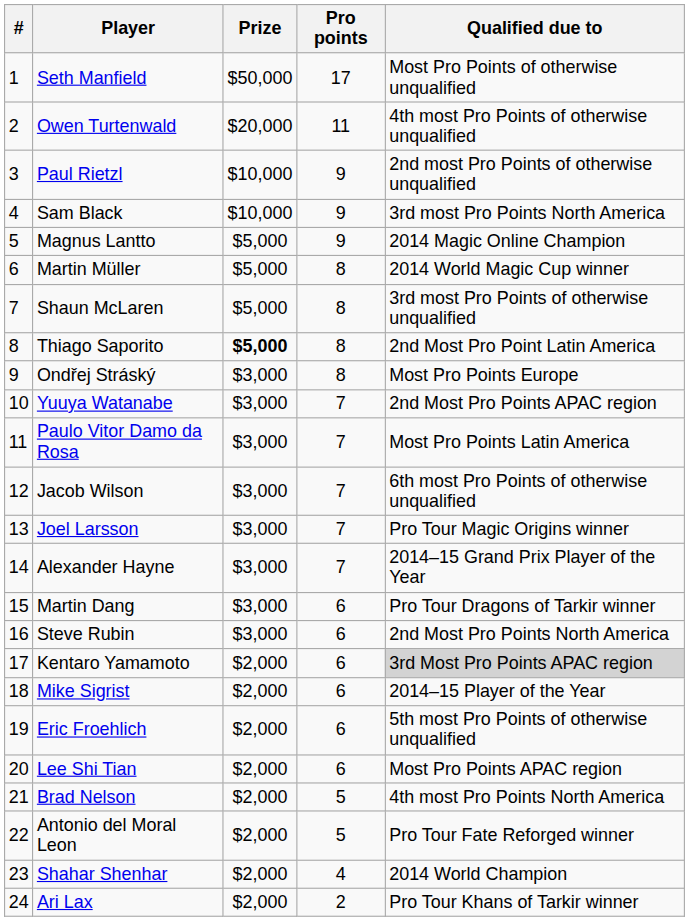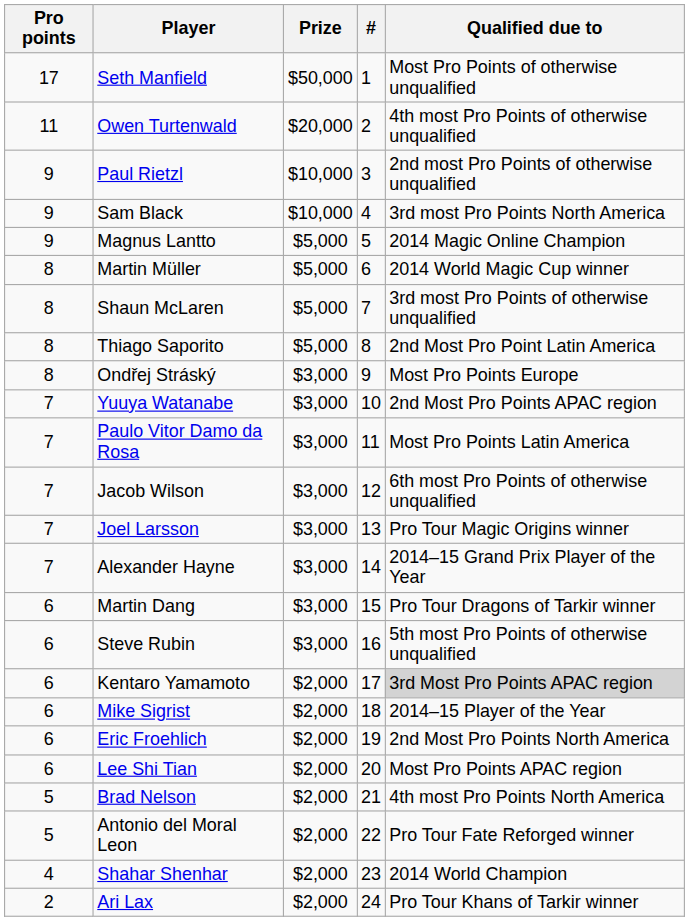 <table class="wikitable">
 <tr>
-<th>#</th>
+<th>Pro points</th>
 <th>Player</th>
 <th>Prize</th>
-<th>Pro points</th>
+<th>#</th>
 <th>Qualified due to</th>
 </tr>
 <tr>
-<td>1</td>
+<td align=center>17</td>
 <td> <a href='#'>Seth Manfield</a></td>
 <td align=center>$50,000</td>
-<td align=center>17</td>
+<td>1</td>
 <td>Most Pro Points of otherwise unqualified</td>
 </tr>
 <tr>
-<td>2</td>
+<td align=center>11</td>
 <td> <a href='#'>Owen Turtenwald</a></td>
 <td align=center>$20,000</td>
-<td align=center>11</td>
+<td>2</td>
 <td>4th most Pro Points of otherwise unqualified</td>
 </tr>
 <tr>
-<td>3</td>
+<td align=center>9</td>
 <td> <a href='#'>Paul Rietzl</a></td>
 <td align=center>$10,000</td>
-<td align=center>9</td>
+<td>3</td>
 <td>2nd most Pro Points of otherwise unqualified</td>
 </tr>
 <tr>
-<td>4</td>
+<td align=center>9</td>
 <td> Sam Black</td>
 <td align=center>$10,000</td>
-<td align=center>9</td>
+<td>4</td>
 <td>3rd most Pro Points North America</td>
 </tr>
 <tr>
-<td>5</td>
+<td align=center>9</td>
 <td> Magnus Lantto</td>
 <td align=center>$5,000</td>
-<td align=center>9</td>
+<td>5</td>
 <td>2014 Magic Online Champion</td>
 </tr>
 <tr>
-<td>6</td>
+<td align=center>8</td>
 <td> Martin Müller</td>
 <td align=center>$5,000</td>
-<td align=center>8</td>
+<td>6</td>
 <td>2014 World Magic Cup winner</td>
 </tr>
 <tr>
-<td>7</td>
+<td align=center>8</td>
 <td> Shaun McLaren</td>
 <td align=center>$5,000</td>
-<td align=center>8</td>
+<td>7</td>
 <td>3rd most Pro Points of otherwise unqualified</td>
 </tr>
 <tr>
+<td align=center>8</td>
+<td> Thiago Saporito</td>
+<td align=center>$5,000</td>
 <td>8</td>
-<td> Thiago Saporito</td>
-<td align=center><strong>$5,000</strong></td>
-<td align=center>8</td>
 <td>2nd Most Pro Point Latin America</td>
 </tr>
 <tr>
-<td>9</td>
+<td align=center>8</td>
 <td> Ondřej Stráský</td>
 <td align=center>$3,000</td>
-<td align=center>8</td>
+<td>9</td>
 <td>Most Pro Points Europe</td>
 </tr>
 <tr>
-<td>10</td>
+<td align=center>7</td>
 <td> <a href='#'>Yuuya Watanabe</a></td>
 <td align=center>$3,000</td>
-<td align=center>7</td>
+<td>10</td>
 <td>2nd Most Pro Points APAC region</td>
 </tr>
 <tr>
-<td>11</td>
+<td align=center>7</td>
 <td> <a href='#'>Paulo Vitor Damo da Rosa</a></td>
 <td align=center>$3,000</td>
-<td align=center>7</td>
+<td>11</td>
 <td>Most Pro Points Latin America</td>
 </tr>
 <tr>
-<td>12</td>
+<td align=center>7</td>
 <td> Jacob Wilson</td>
 <td align=center>$3,000</td>
-<td align=center>7</td>
+<td>12</td>
 <td>6th most Pro Points of otherwise unqualified</td>
 </tr>
 <tr>
-<td>13</td>
+<td align=center>7</td>
 <td> <a href='#'>Joel Larsson</a></td>
 <td align=center>$3,000</td>
-<td align=center>7</td>
+<td>13</td>
 <td>Pro Tour Magic Origins winner</td>
 </tr>
 <tr>
-<td>14</td>
+<td align=center>7</td>
 <td> Alexander Hayne</td>
 <td align=center>$3,000</td>
-<td align=center>7</td>
+<td>14</td>
 <td>2014–15 Grand Prix Player of the Year</td>
 </tr>
 <tr>
-<td>15</td>
+<td align=center>6</td>
 <td> Martin Dang</td>
 <td align=center>$3,000</td>
-<td align=center>6</td>
+<td>15</td>
 <td>Pro Tour Dragons of Tarkir winner</td>
 </tr>
 <tr>
-<td>16</td>
+<td align=center>6</td>
 <td> Steve Rubin</td>
 <td align=center>$3,000</td>
+<td>16</td>
+<td>5th most Pro Points of otherwise unqualified</td>
+</tr>
+<tr>
 <td align=center>6</td>
+<td> Kentaro Yamamoto</td>
+<td align=center>$2,000</td>
+<td>17</td>
+<td style="background: lightgrey;">3rd Most Pro Points APAC region</td>
+</tr>
+<tr>
+<td align=center>6</td>
+<td> <a href='#'>Mike Sigrist</a></td>
+<td align=center>$2,000</td>
+<td>18</td>
+<td>2014–15 Player of the Year</td>
+</tr>
+<tr>
+<td align=center>6</td>
+<td> <a href='#'>Eric Froehlich</a></td>
+<td align=center>$2,000</td>
+<td>19</td>
 <td>2nd Most Pro Points North America</td>
 </tr>
 <tr>
-<td>17</td>
-<td> Kentaro Yamamoto</td>
-<td align=center>$2,000</td>
 <td align=center>6</td>
-<td style="background: lightgrey;">3rd Most Pro Points APAC region</td>
-</tr>
-<tr>
-<td>18</td>
-<td> <a href='#'>Mike Sigrist</a></td>
-<td align=center>$2,000</td>
-<td align=center>6</td>
-<td>2014–15 Player of the Year</td>
-</tr>
-<tr>
-<td>19</td>
-<td> <a href='#'>Eric Froehlich</a></td>
-<td align=center>$2,000</td>
-<td align=center>6</td>
-<td>5th most Pro Points of otherwise unqualified</td>
-</tr>
-<tr>
-<td>20</td>
 <td> <a href='#'>Lee Shi Tian</a></td>
 <td align=center>$2,000</td>
-<td align=center>6</td>
+<td>20</td>
 <td>Most Pro Points APAC region</td>
 </tr>
 <tr>
-<td>21</td>
+<td align=center>5</td>
 <td> <a href='#'>Brad Nelson</a></td>
 <td align=center>$2,000</td>
-<td align=center>5</td>
+<td>21</td>
 <td>4th most Pro Points North America</td>
 </tr>
 <tr>
-<td>22</td>
+<td align=center>5</td>
 <td> Antonio del Moral Leon</td>
 <td align=center>$2,000</td>
-<td align=center>5</td>
+<td>22</td>
 <td>Pro Tour Fate Reforged winner</td>
 </tr>
 <tr>
-<td>23</td>
+<td align=center>4</td>
 <td> <a href='#'>Shahar Shenhar</a></td>
 <td align=center>$2,000</td>
-<td align=center>4</td>
+<td>23</td>
 <td>2014 World Champion</td>
 </tr>
 <tr>
-<td>24</td>
+<td align=center>2</td>
 <td> <a href='#'>Ari Lax</a></td>
 <td align=center>$2,000</td>
-<td align=center>2</td>
+<td>24</td>
 <td>Pro Tour Khans of Tarkir winner</td>
 </tr>
 </table>
